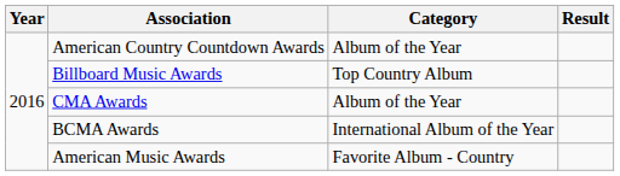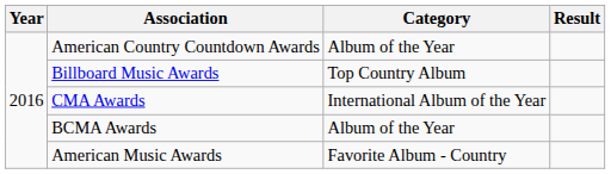 <table class="wikitable plainrowheaders">
 <tr>
 <th>Year</th>
 <th>Association</th>
 <th>Category</th>
 <th>Result</th>
 </tr>
 <tr>
 <td rowspan="5">2016</td>
 <td>American Country Countdown Awards</td>
 <td>Album of the Year</td>
 <td></td>
 </tr>
 <tr>
 <td><a href='#'>Billboard Music Awards</a></td>
 <td>Top Country Album</td>
 <td></td>
 </tr>
 <tr>
 <td><a href='#'>CMA Awards</a></td>
-<td>Album of the Year</td>
+<td>International Album of the Year</td>
 <td></td>
 </tr>
 <tr>
 <td>BCMA Awards</td>
-<td>International Album of the Year</td>
+<td>Album of the Year</td>
 <td></td>
 </tr>
 <tr>
 <td>American Music Awards</td>
 <td>Favorite Album - Country</td>
 <td></td>
 </tr>
 </table>
